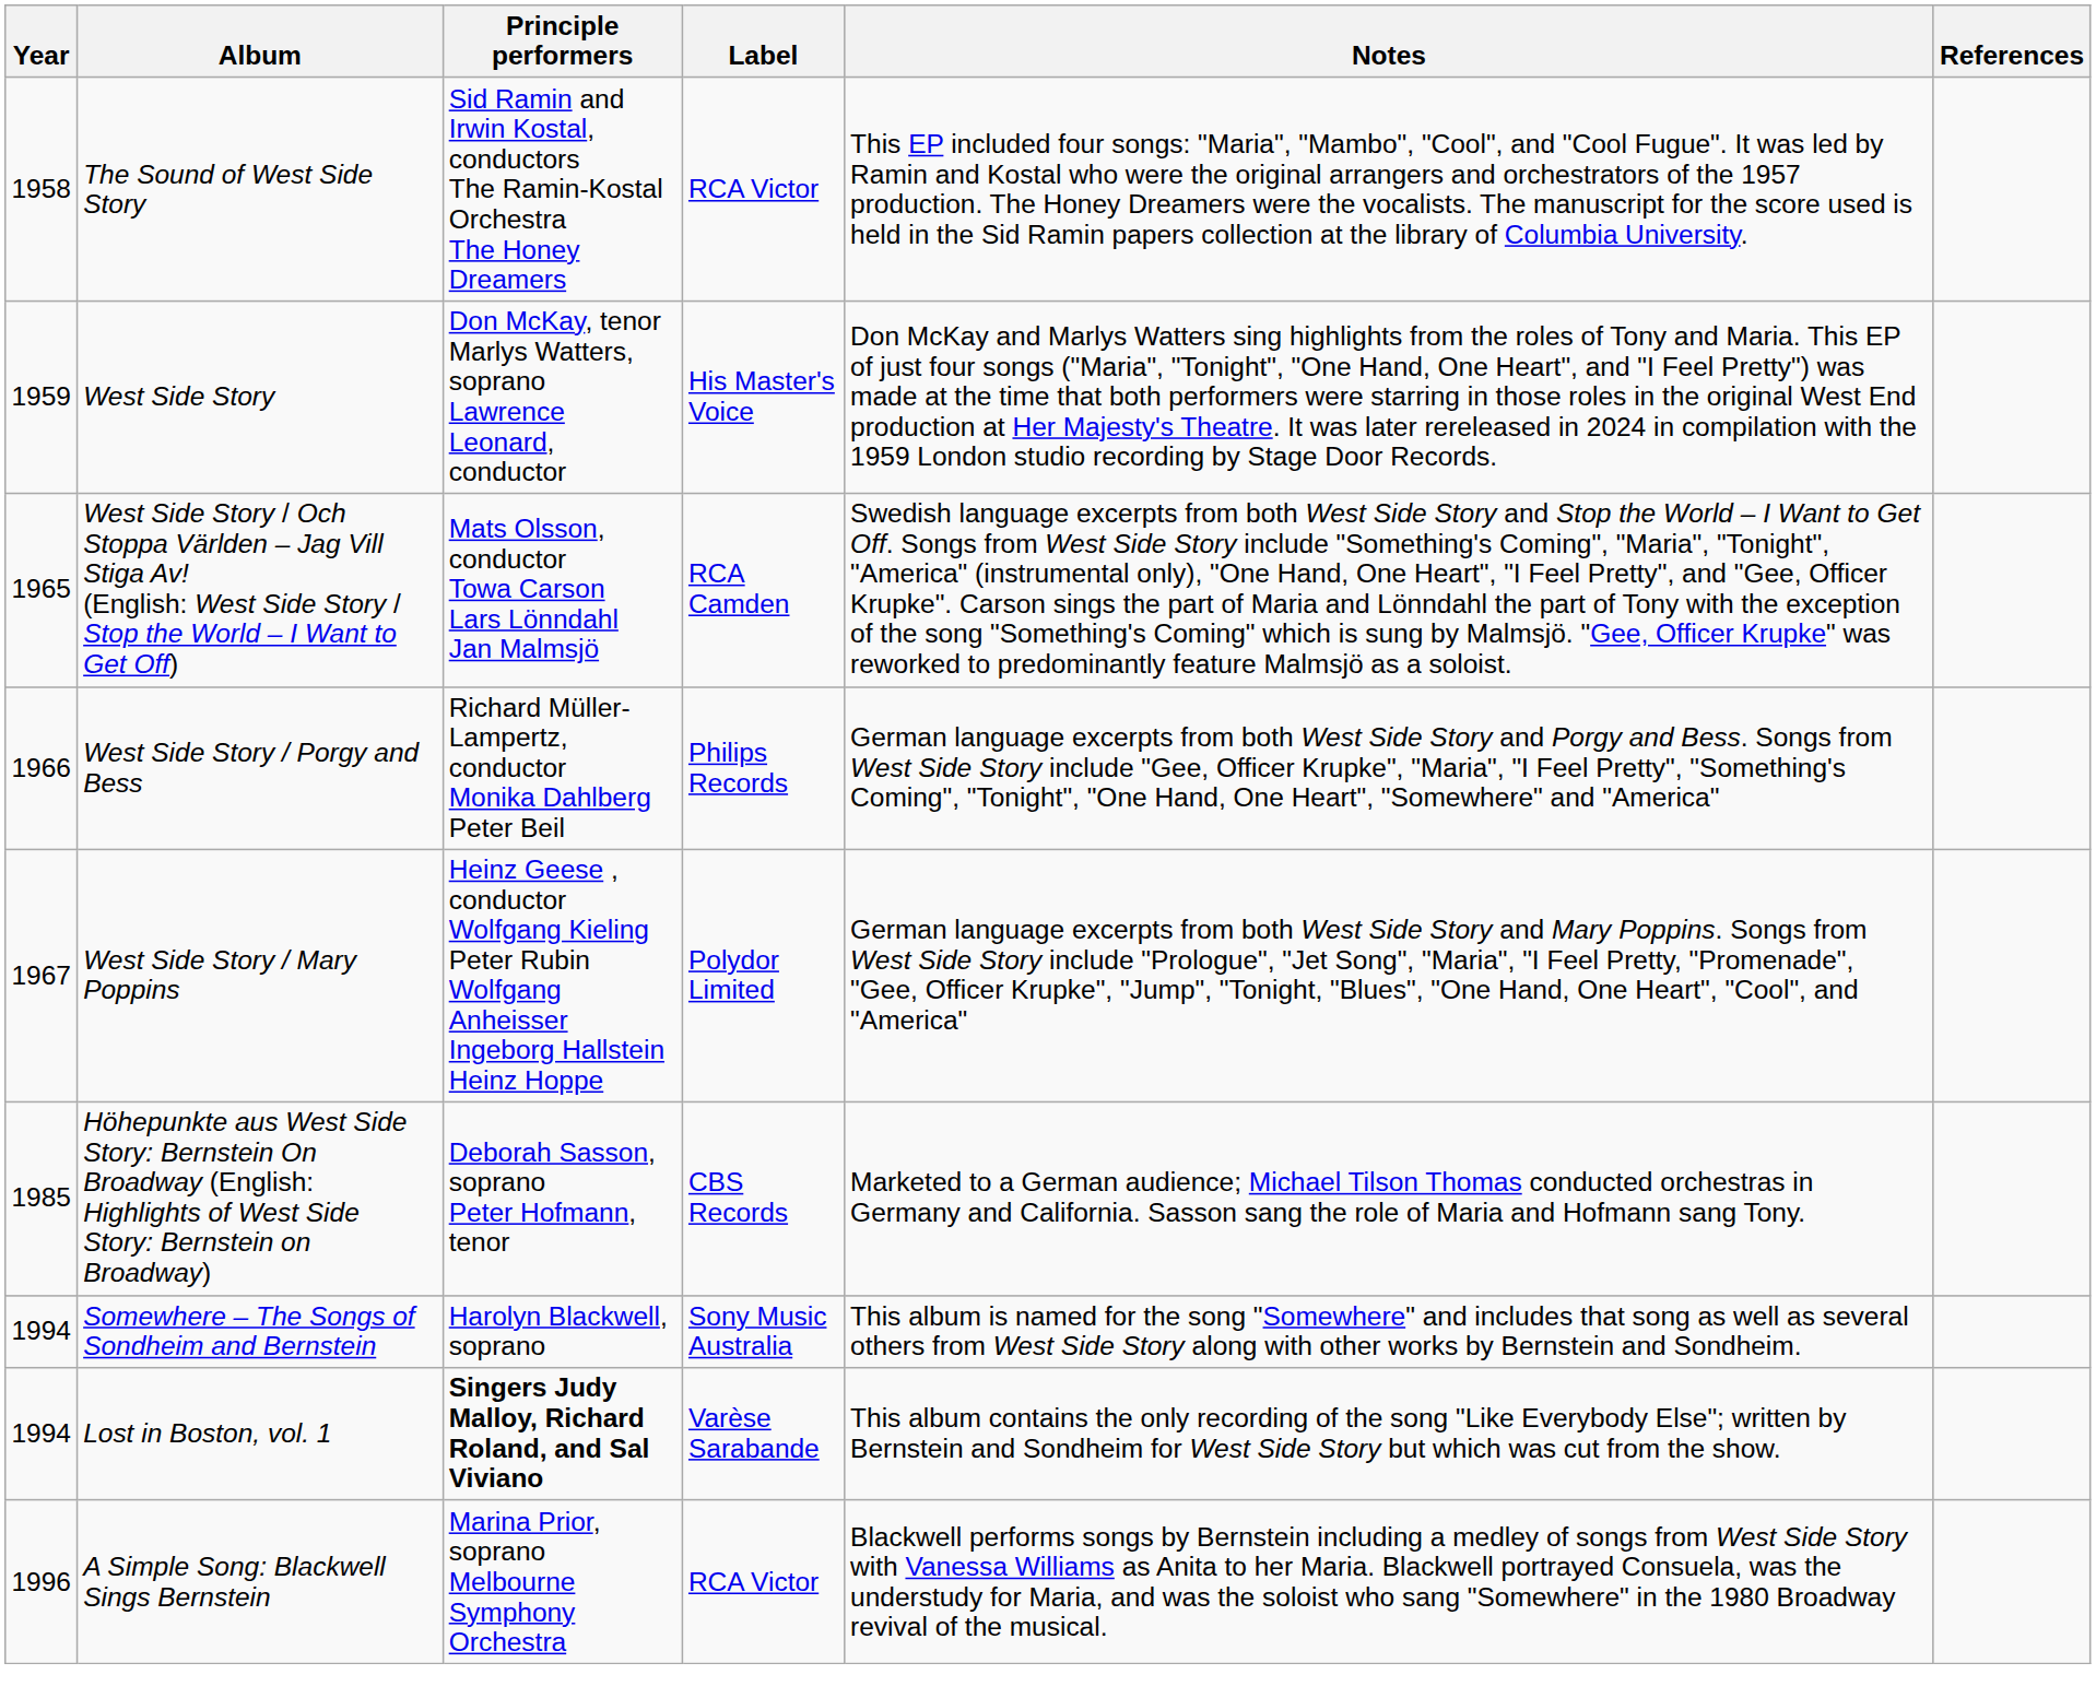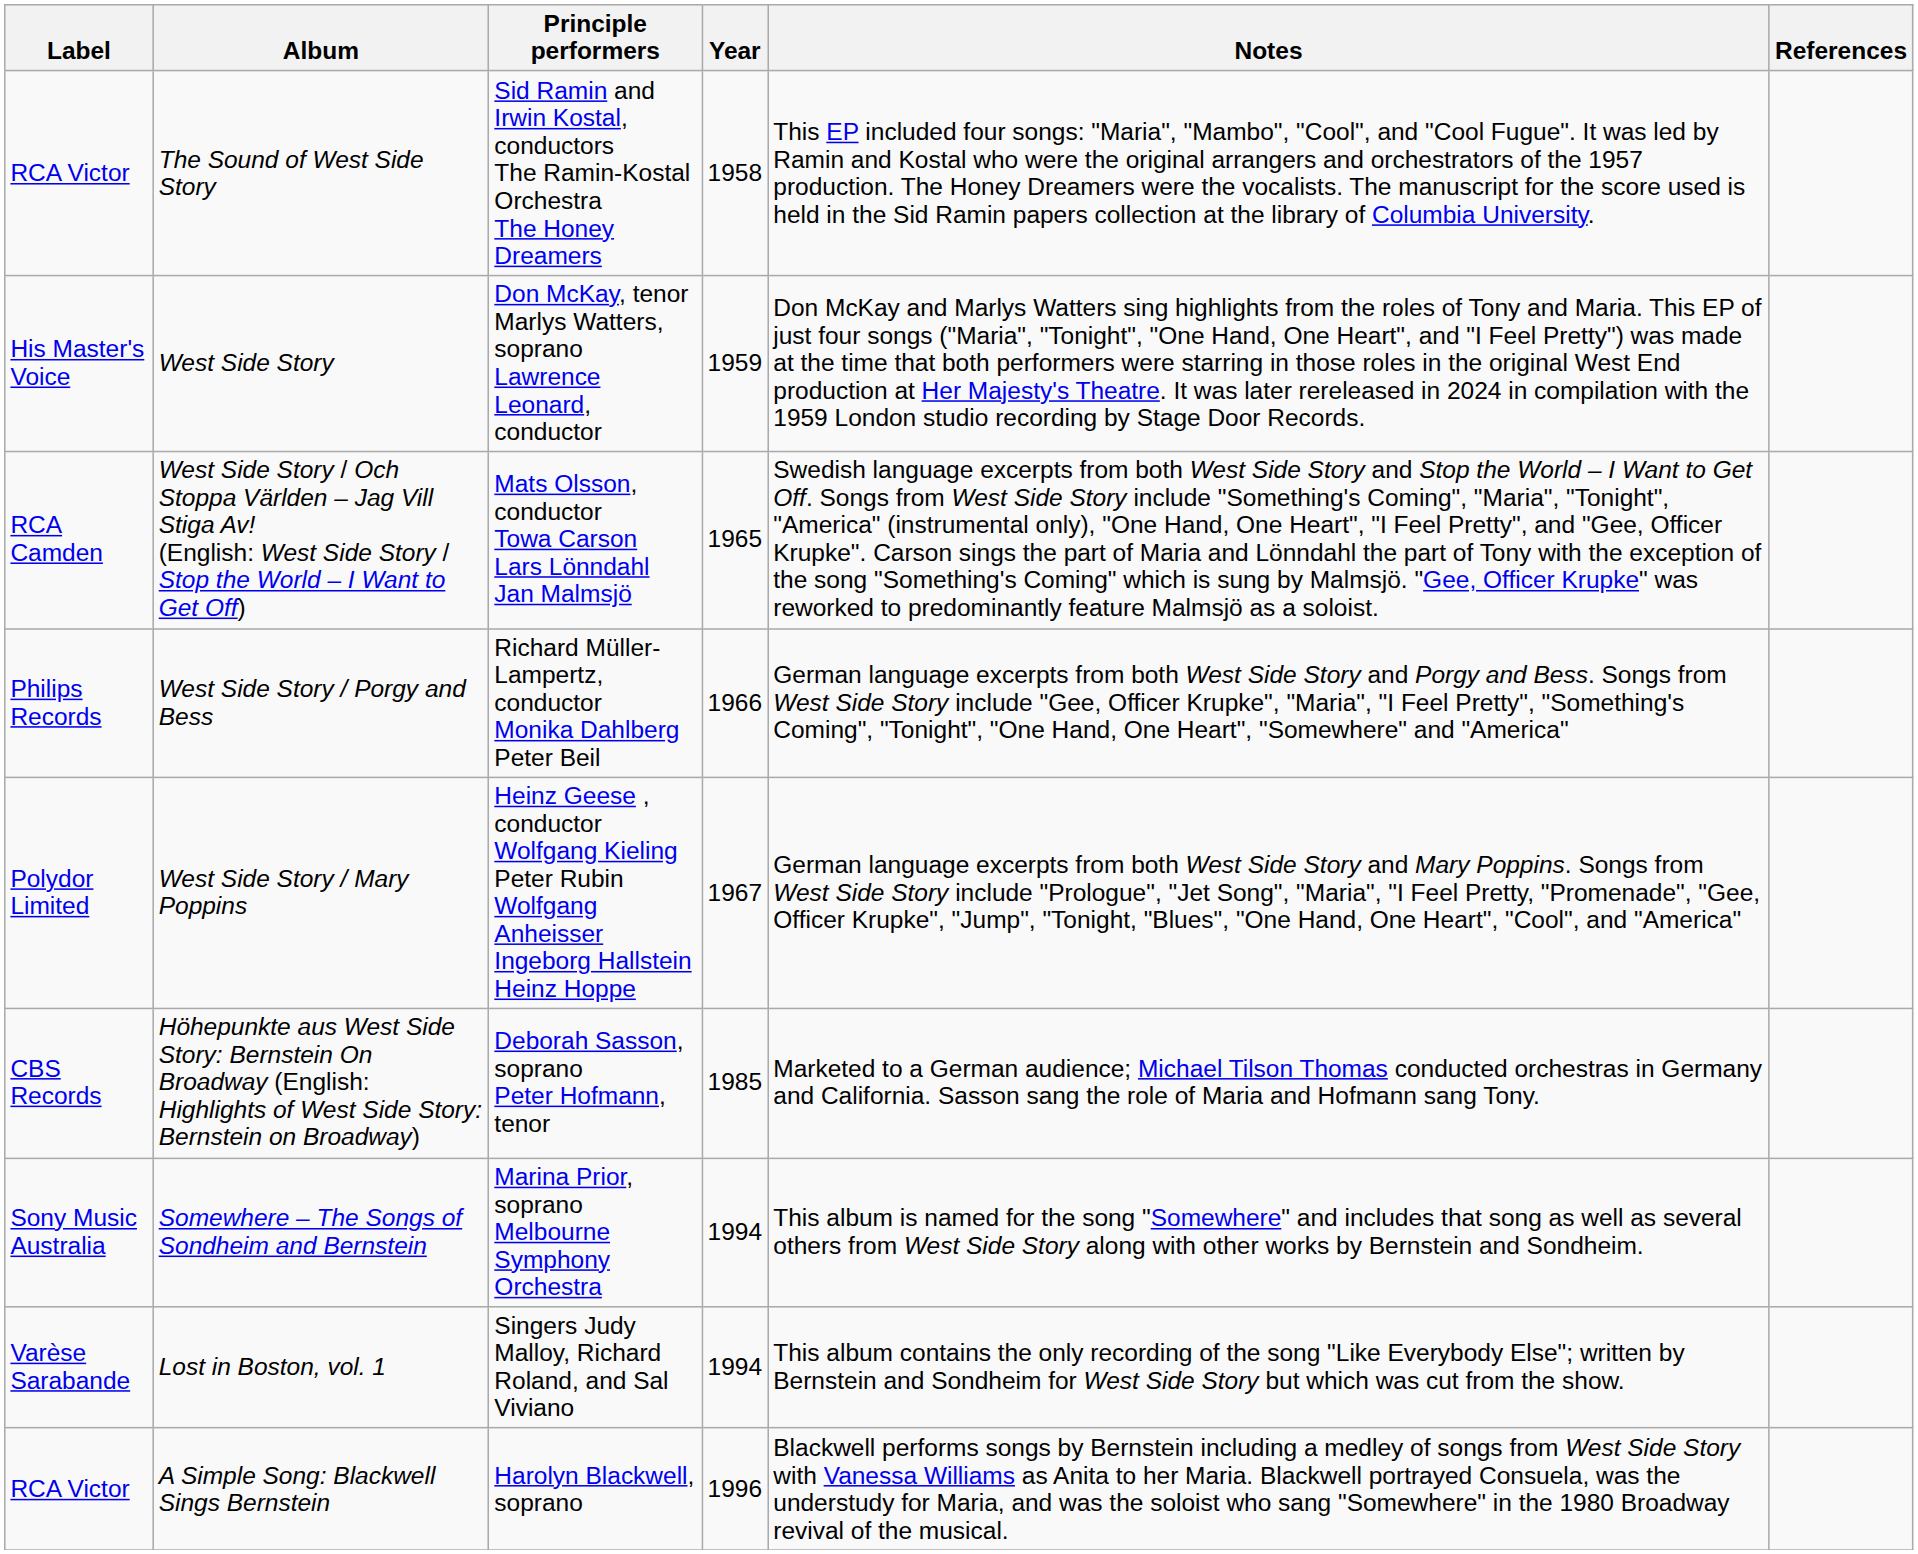 <table class="wikitable">
 <tr>
-<th valign=bottom>Year</th>
+<th valign=bottom>Label</th>
 <th valign=bottom>Album</th>
 <th valign=bottom>Principle performers</th>
-<th valign=bottom>Label</th>
+<th valign=bottom>Year</th>
 <th valign=bottom>Notes</th>
 <th valign=bottom>References</th>
 </tr>
 <tr>
-<td>1958</td>
+<td><a href='#'>RCA Victor</a></td>
 <td><em>The Sound of West Side Story</em></td>
 <td><a href='#'>Sid Ramin</a> and <a href='#'>Irwin Kostal</a>, conductors<br> The Ramin-Kostal Orchestra<br><a href='#'>The Honey Dreamers</a></td>
-<td><a href='#'>RCA Victor</a></td>
+<td>1958</td>
 <td>This <a href='#'>EP</a> included four songs: "Maria", "Mambo", "Cool", and "Cool Fugue". It was led by Ramin and Kostal who were the original arrangers and orchestrators of the 1957 production. The Honey Dreamers were the vocalists. The manuscript for the score used is held in the Sid Ramin papers collection at the library of <a href='#'>Columbia University</a>.</td>
 <td></td>
 </tr>
 <tr>
-<td>1959</td>
+<td><a href='#'>His Master's Voice</a></td>
 <td><em>West Side Story</em></td>
 <td><a href='#'>Don McKay</a>, tenor<br> Marlys Watters, soprano<br> <a href='#'>Lawrence Leonard</a>, conductor</td>
-<td><a href='#'>His Master's Voice</a></td>
+<td>1959</td>
 <td>Don McKay and Marlys Watters sing highlights from the roles of Tony and Maria. This EP of just four songs  ("Maria", "Tonight", "One Hand, One Heart", and "I Feel Pretty") was made at the time that both performers were starring in those roles in the original West End production at <a href='#'>Her Majesty's Theatre</a>. It was later rereleased in 2024 in compilation with the 1959 London studio recording by Stage Door Records.</td>
 <td></td>
 </tr>
 <tr>
-<td>1965</td>
+<td><a href='#'>RCA Camden</a></td>
 <td><em>West Side Story</em> / <em>Och Stoppa Världen – Jag Vill Stiga Av!</em><br> (English: <em>West Side Story</em> / <em><a href='#'>Stop the World – I Want to Get Off</a></em>)</td>
 <td><a href='#'>Mats Olsson</a>, conductor<br> <a href='#'>Towa Carson</a><br>  <a href='#'>Lars Lönndahl</a><br> <a href='#'>Jan Malmsjö</a></td>
-<td><a href='#'>RCA Camden</a></td>
+<td>1965</td>
 <td>Swedish language excerpts from both <em>West Side Story</em> and <em>Stop the World – I Want to Get Off</em>. Songs from <em>West Side Story</em> include "Something's Coming", "Maria", "Tonight", "America" (instrumental only), "One Hand, One Heart", "I Feel Pretty", and "Gee, Officer Krupke". Carson sings the part of Maria and Lönndahl the part of Tony with the exception of the song "Something's Coming" which is sung by Malmsjö. "<a href='#'>Gee, Officer Krupke</a>" was reworked to predominantly feature Malmsjö as a soloist.</td>
 <td></td>
 </tr>
 <tr>
-<td>1966</td>
+<td><a href='#'>Philips Records</a></td>
 <td><em>West Side Story / Porgy and Bess</em></td>
 <td>Richard Müller-Lampertz, conductor<br> <a href='#'>Monika Dahlberg</a><br> Peter Beil</td>
-<td><a href='#'>Philips Records</a></td>
+<td>1966</td>
 <td>German language excerpts from both <em>West Side Story</em> and <em>Porgy and Bess</em>. Songs from <em>West Side Story</em> include "Gee, Officer Krupke", "Maria", "I Feel Pretty", "Something's Coming", "Tonight", "One Hand, One Heart", "Somewhere" and "America"</td>
 <td></td>
 </tr>
 <tr>
-<td>1967</td>
+<td><a href='#'>Polydor Limited</a></td>
 <td><em>West Side Story / Mary Poppins</em></td>
 <td><a href='#'>Heinz Geese</a> , conductor<br> <a href='#'>Wolfgang Kieling</a><br> Peter Rubin<br> <a href='#'>Wolfgang Anheisser</a><br> <a href='#'>Ingeborg Hallstein</a><br> <a href='#'>Heinz Hoppe</a></td>
-<td><a href='#'>Polydor Limited</a></td>
+<td>1967</td>
 <td>German language excerpts from both <em>West Side Story</em> and <em>Mary Poppins</em>. Songs from <em>West Side Story</em> include "Prologue", "Jet Song", "Maria", "I Feel Pretty, "Promenade", "Gee, Officer Krupke", "Jump", "Tonight, "Blues", "One Hand, One Heart", "Cool", and "America"</td>
 <td></td>
 </tr>
 <tr>
-<td>1985</td>
+<td><a href='#'>CBS Records</a></td>
 <td><em>Höhepunkte aus West Side Story: Bernstein On Broadway</em> (English: <em>Highlights of West Side Story: Bernstein on Broadway</em>)</td>
 <td><a href='#'>Deborah Sasson</a>, soprano<br><a href='#'>Peter Hofmann</a>, tenor</td>
-<td><a href='#'>CBS Records</a></td>
+<td>1985</td>
 <td>Marketed to a German audience; <a href='#'>Michael Tilson Thomas</a> conducted orchestras in Germany and California. Sasson sang the role of Maria and Hofmann sang Tony.</td>
 <td></td>
 </tr>
 <tr>
+<td><a href='#'>Sony Music Australia</a></td>
+<td><em><a href='#'>Somewhere – The Songs of Sondheim and Bernstein</a></em></td>
+<td><a href='#'>Marina Prior</a>, soprano<br><a href='#'>Melbourne Symphony Orchestra</a></td>
 <td>1994</td>
-<td><em><a href='#'>Somewhere – The Songs of Sondheim and Bernstein</a></em></td>
-<td><a href='#'>Harolyn Blackwell</a>, soprano</td>
-<td><a href='#'>Sony Music Australia</a></td>
 <td>This album is named for the song "<a href='#'>Somewhere</a>" and includes that song as well as several others from <em>West Side Story</em> along with other works by Bernstein and Sondheim.</td>
 <td></td>
 </tr>
 <tr>
+<td><a href='#'>Varèse Sarabande</a></td>
+<td><em>Lost in Boston, vol. 1</em></td>
+<td>Singers Judy Malloy, Richard Roland, and Sal Viviano</td>
 <td>1994</td>
-<td><em>Lost in Boston, vol. 1</em></td>
-<td><strong>Singers Judy Malloy, Richard Roland, and Sal Viviano</strong></td>
-<td><a href='#'>Varèse Sarabande</a></td>
 <td>This album contains the only recording of the song "Like Everybody Else"; written by Bernstein and Sondheim for <em>West Side Story</em> but which was cut from the show.</td>
 <td></td>
 </tr>
 <tr>
+<td><a href='#'>RCA Victor</a></td>
+<td><em>A Simple Song: Blackwell Sings Bernstein</em></td>
+<td><a href='#'>Harolyn Blackwell</a>, soprano</td>
 <td>1996</td>
-<td><em>A Simple Song: Blackwell Sings Bernstein</em></td>
-<td><a href='#'>Marina Prior</a>, soprano<br><a href='#'>Melbourne Symphony Orchestra</a></td>
-<td><a href='#'>RCA Victor</a></td>
 <td>Blackwell performs songs by Bernstein including a medley of songs from <em>West Side Story</em> with <a href='#'>Vanessa Williams</a> as Anita to her Maria. Blackwell portrayed Consuela, was the understudy for Maria, and was the soloist who sang "Somewhere" in the 1980 Broadway revival of the musical.</td>
 <td></td>
 </tr>
 </table>
